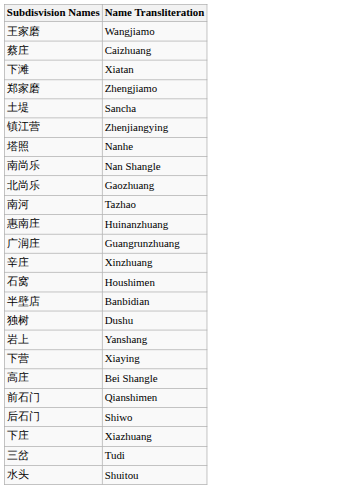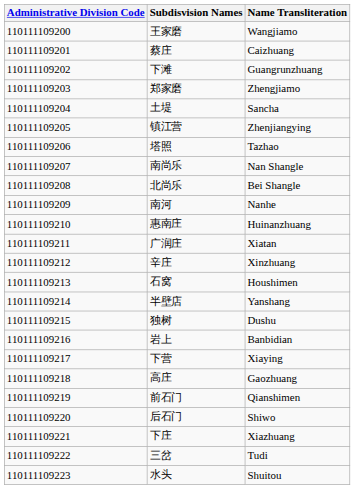 <table class="wikitable sortable">
 <tr>
+<th><a href='#'>Administrative Division Code</a></th>
 <th>Subdisvision Names</th>
 <th>Name Transliteration</th>
 </tr>
 <tr>
+<td>110111109200</td>
 <td>王家磨</td>
 <td>Wangjiamo</td>
 </tr>
 <tr>
+<td>110111109201</td>
 <td>蔡庄</td>
 <td>Caizhuang</td>
 </tr>
 <tr>
+<td>110111109202</td>
 <td>下滩</td>
-<td>Xiatan</td>
+<td>Guangrunzhuang</td>
 </tr>
 <tr>
+<td>110111109203</td>
 <td>郑家磨</td>
 <td>Zhengjiamo</td>
 </tr>
 <tr>
+<td>110111109204</td>
 <td>土堤</td>
 <td>Sancha</td>
 </tr>
 <tr>
+<td>110111109205</td>
 <td>镇江营</td>
 <td>Zhenjiangying</td>
 </tr>
 <tr>
+<td>110111109206</td>
 <td>塔照</td>
-<td>Nanhe</td>
+<td>Tazhao</td>
 </tr>
 <tr>
+<td>110111109207</td>
 <td>南尚乐</td>
 <td>Nan Shangle</td>
 </tr>
 <tr>
+<td>110111109208</td>
 <td>北尚乐</td>
-<td>Gaozhuang</td>
+<td>Bei Shangle</td>
 </tr>
 <tr>
+<td>110111109209</td>
 <td>南河</td>
-<td>Tazhao</td>
+<td>Nanhe</td>
 </tr>
 <tr>
+<td>110111109210</td>
 <td>惠南庄</td>
 <td>Huinanzhuang</td>
 </tr>
 <tr>
+<td>110111109211</td>
 <td>广润庄</td>
-<td>Guangrunzhuang</td>
+<td>Xiatan</td>
 </tr>
 <tr>
+<td>110111109212</td>
 <td>辛庄</td>
 <td>Xinzhuang</td>
 </tr>
 <tr>
+<td>110111109213</td>
 <td>石窝</td>
 <td>Houshimen</td>
 </tr>
 <tr>
+<td>110111109214</td>
 <td>半壁店</td>
-<td>Banbidian</td>
+<td>Yanshang</td>
 </tr>
 <tr>
+<td>110111109215</td>
 <td>独树</td>
 <td>Dushu</td>
 </tr>
 <tr>
+<td>110111109216</td>
 <td>岩上</td>
-<td>Yanshang</td>
+<td>Banbidian</td>
 </tr>
 <tr>
+<td>110111109217</td>
 <td>下营</td>
 <td>Xiaying</td>
 </tr>
 <tr>
+<td>110111109218</td>
 <td>高庄</td>
-<td>Bei Shangle</td>
+<td>Gaozhuang</td>
 </tr>
 <tr>
+<td>110111109219</td>
 <td>前石门</td>
 <td>Qianshimen</td>
 </tr>
 <tr>
+<td>110111109220</td>
 <td>后石门</td>
 <td>Shiwo</td>
 </tr>
 <tr>
+<td>110111109221</td>
 <td>下庄</td>
 <td>Xiazhuang</td>
 </tr>
 <tr>
+<td>110111109222</td>
 <td>三岔</td>
 <td>Tudi</td>
 </tr>
 <tr>
+<td>110111109223</td>
 <td>水头</td>
 <td>Shuitou</td>
 </tr>
 </table>
